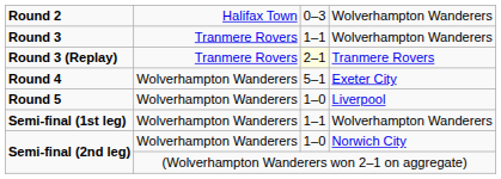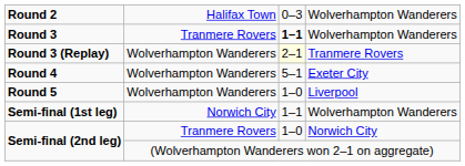 <table class="wikitable" style="font-size: 95%;">
 <tr>
 <td><strong>Round 2</strong></td>
 <td align=right><a href='#'>Halifax Town</a></td>
 <td>0–3</td>
 <td>Wolverhampton Wanderers</td>
 </tr>
 <tr>
 <td><strong>Round 3</strong></td>
 <td align=right><a href='#'>Tranmere Rovers</a></td>
-<td>1–1</td>
+<td><strong>1–1</strong></td>
 <td>Wolverhampton Wanderers</td>
 </tr>
 <tr>
 <td><strong>Round 3 (Replay)</strong></td>
-<td align=right><a href='#'>Tranmere Rovers</a></td>
+<td align=right>Wolverhampton Wanderers</td>
 <td style="background: lightyellow;">2–1</td>
 <td><a href='#'>Tranmere Rovers</a></td>
 </tr>
 <tr>
 <td><strong>Round 4</strong></td>
 <td align=right>Wolverhampton Wanderers</td>
 <td>5–1</td>
 <td><a href='#'>Exeter City</a></td>
 </tr>
 <tr>
 <td><strong>Round 5</strong></td>
 <td align=right>Wolverhampton Wanderers</td>
 <td>1–0</td>
 <td><a href='#'>Liverpool</a></td>
 </tr>
 <tr>
 <td><strong>Semi-final (1st leg)</strong></td>
-<td align=right>Wolverhampton Wanderers</td>
+<td align=right><a href='#'>Norwich City</a></td>
 <td>1–1</td>
 <td>Wolverhampton Wanderers</td>
 </tr>
 <tr>
 <td rowspan=2><strong>Semi-final (2nd leg)</strong></td>
-<td align=right>Wolverhampton Wanderers</td>
+<td align=right><a href='#'>Tranmere Rovers</a></td>
 <td>1–0</td>
 <td><a href='#'>Norwich City</a></td>
 </tr>
 <tr>
 <td colspan=3 align=center>(Wolverhampton Wanderers won 2–1 on aggregate)</td>
 </tr>
 </table>
